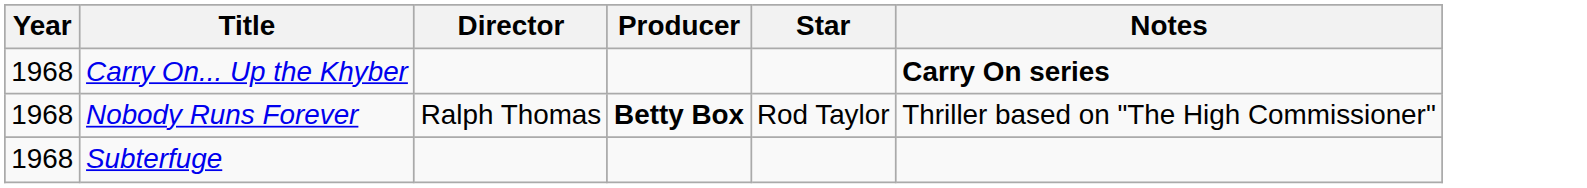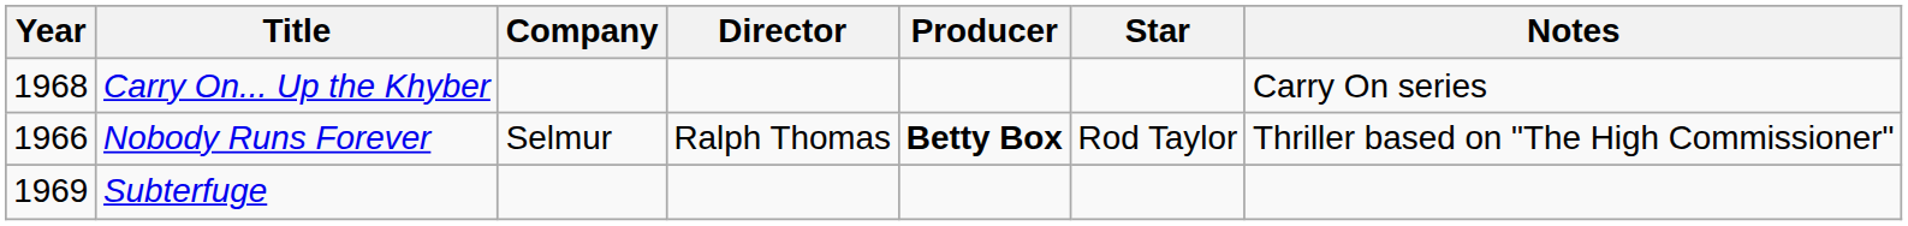 <table class="wikitable sortable">
 <tr>
 <th>Year</th>
 <th>Title</th>
+<th>Company</th>
 <th>Director</th>
 <th>Producer</th>
 <th>Star</th>
 <th>Notes</th>
 </tr>
 <tr>
 <td>1968</td>
 <td><em><a href='#'>Carry On... Up the Khyber</a></em></td>
 <td></td>
 <td></td>
 <td></td>
-<td><strong>Carry On series</strong></td>
+<td></td>
+<td>Carry On series</td>
 </tr>
 <tr>
-<td>1968</td>
+<td>1966</td>
 <td><em><a href='#'>Nobody Runs Forever</a></em></td>
+<td>Selmur</td>
 <td>Ralph Thomas</td>
 <td><strong>Betty Box</strong></td>
 <td>Rod Taylor</td>
 <td>Thriller based on "The High Commissioner"</td>
 </tr>
 <tr>
-<td>1968</td>
+<td>1969</td>
 <td><em><a href='#'>Subterfuge</a></em></td>
+<td></td>
 <td></td>
 <td></td>
 <td></td>
 <td></td>
 </tr>
 </table>
